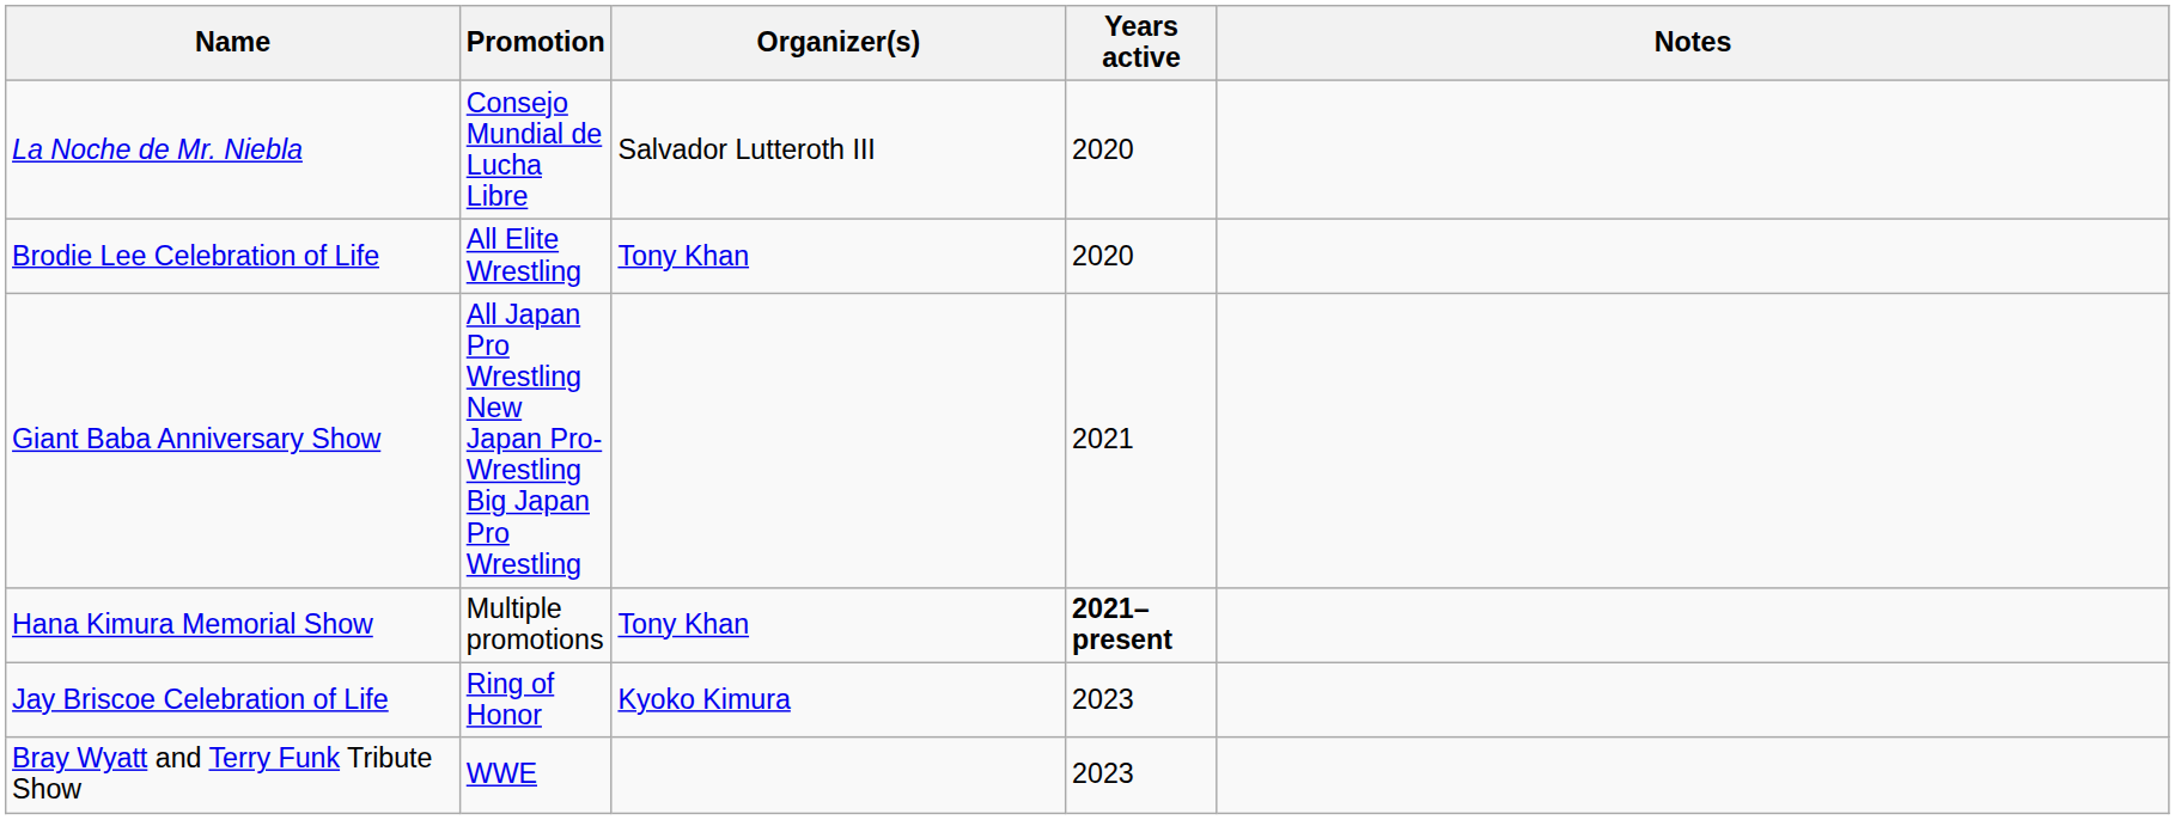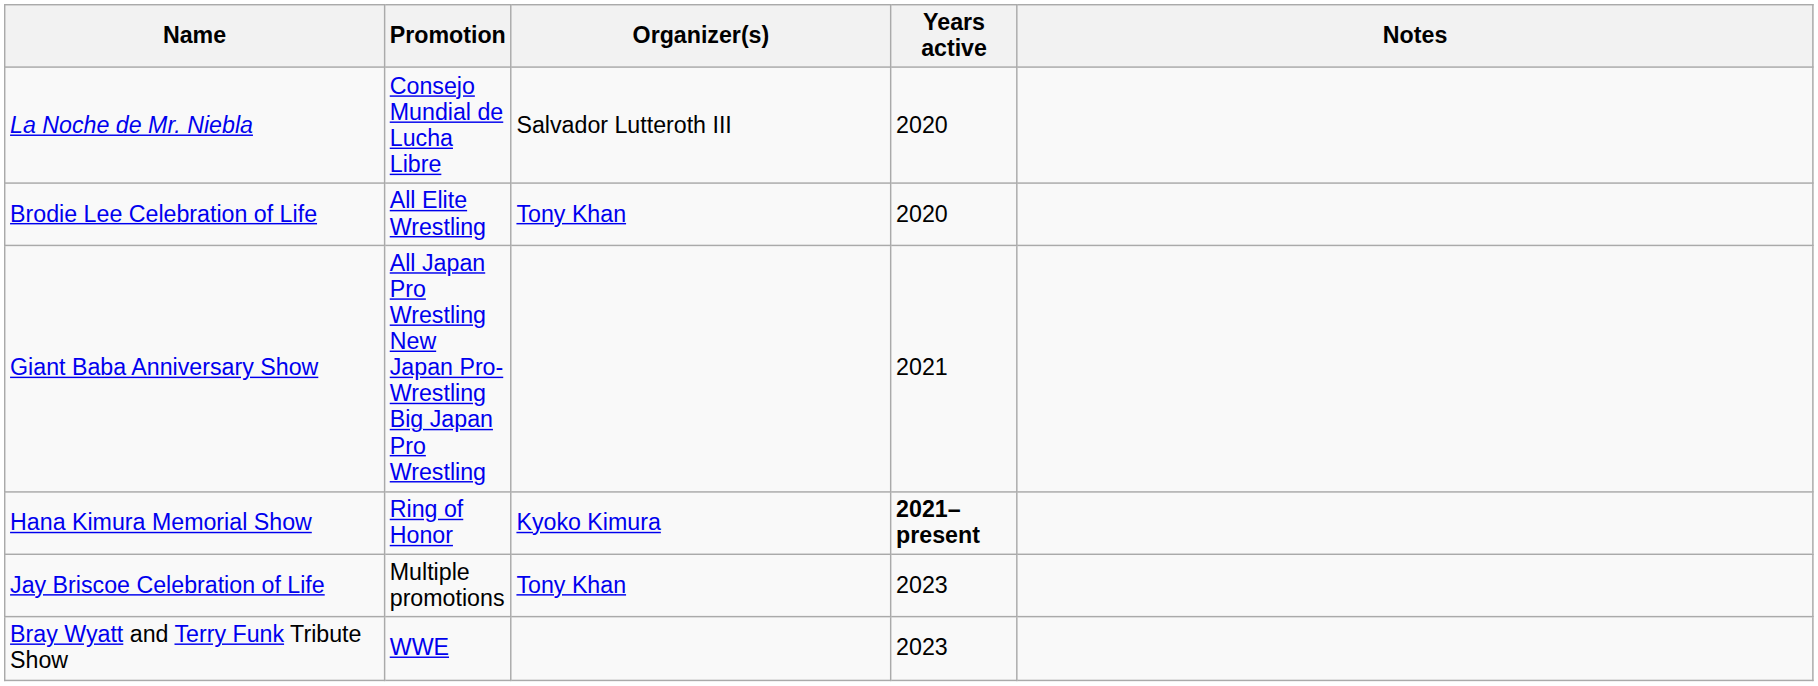 <table class=wikitable>
 <tr>
 <th width="21%">Name</th>
 <th width="7%">Promotion</th>
 <th width="21%">Organizer(s)</th>
 <th width="7%">Years active</th>
 <th width="55%">Notes</th>
 </tr>
 <tr>
 <td><em><a href='#'>La Noche de Mr. Niebla</a></em></td>
 <td><a href='#'>Consejo Mundial de Lucha Libre</a></td>
 <td>Salvador Lutteroth III</td>
 <td>2020 </td>
 <td></td>
 </tr>
 <tr>
 <td><a href='#'>Brodie Lee Celebration of Life</a></td>
 <td><a href='#'>All Elite Wrestling</a></td>
 <td><a href='#'>Tony Khan</a></td>
 <td>2020 </td>
 <td></td>
 </tr>
 <tr>
 <td><a href='#'>Giant Baba Anniversary Show</a></td>
 <td><a href='#'>All Japan Pro Wrestling</a> <br> <a href='#'>New Japan Pro-Wrestling</a> <br> <a href='#'>Big Japan Pro Wrestling</a></td>
 <td></td>
 <td>2021 </td>
 <td></td>
 </tr>
 <tr>
 <td><a href='#'>Hana Kimura Memorial Show</a></td>
-<td>Multiple promotions</td>
-<td><a href='#'>Tony Khan</a></td>
+<td><a href='#'>Ring of Honor</a></td>
+<td><a href='#'>Kyoko Kimura</a></td>
 <td><strong>2021–present</strong></td>
 </tr>
 <tr>
 <td><a href='#'>Jay Briscoe Celebration of Life</a></td>
-<td><a href='#'>Ring of Honor</a></td>
-<td><a href='#'>Kyoko Kimura</a></td>
+<td>Multiple promotions</td>
+<td><a href='#'>Tony Khan</a></td>
 <td>2023 </td>
 <td></td>
 </tr>
 <tr>
 <td><a href='#'>Bray Wyatt</a> and <a href='#'>Terry Funk</a> Tribute Show</td>
 <td><a href='#'>WWE</a></td>
 <td></td>
 <td>2023 </td>
 <td></td>
 </tr>
 </table>
